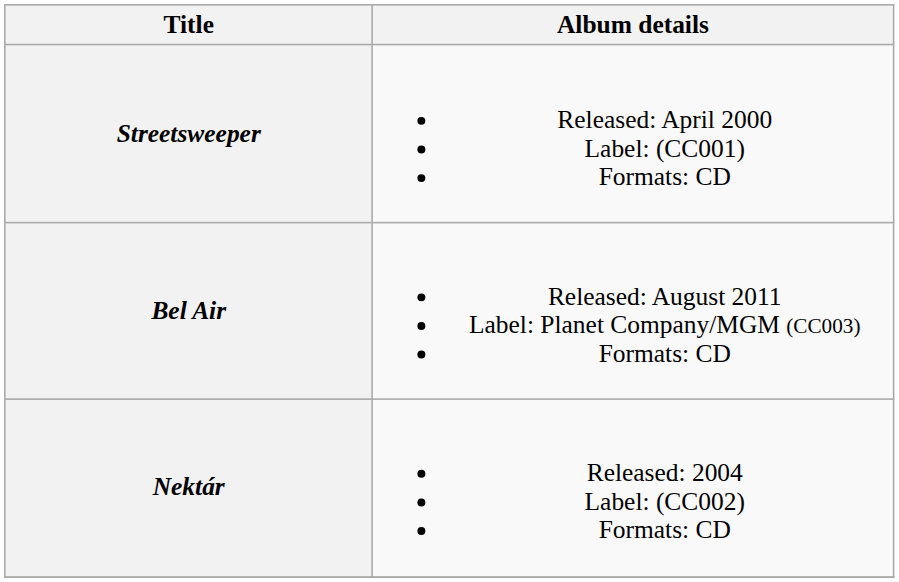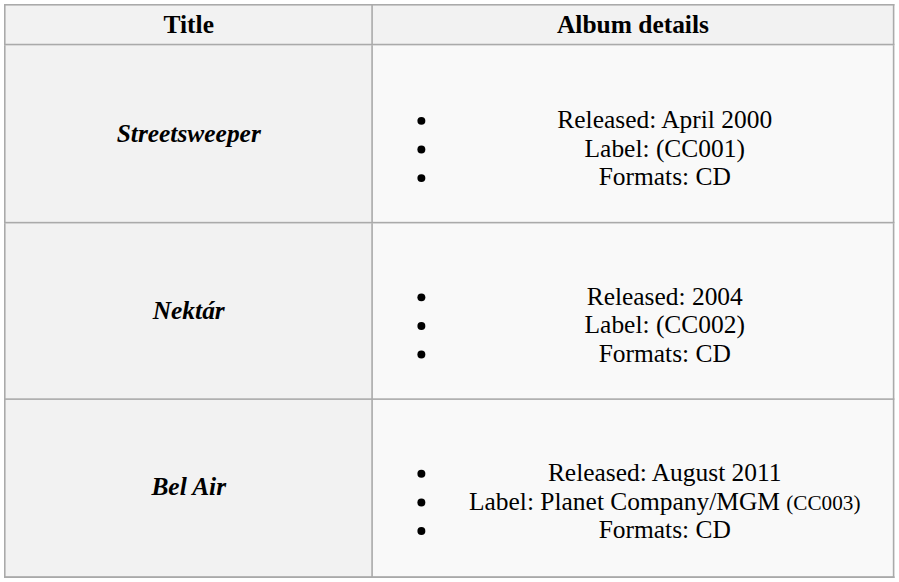 <table class="wikitable plainrowheaders" style="text-align:center;">
 <tr>
 <th scope="col" rowspan="1" style="width:14em;">Title</th>
 <th scope="col" rowspan="1" style="width:20em;">Album details</th>
 </tr>
 <tr>
 <th scope="row"><em>Streetsweeper</em></th>
 <td><br><ul><li>Released: April 2000</li><li>Label: (CC001)</li><li>Formats: CD</li></ul></td>
 </tr>
 <tr>
+<th scope="row"><em>Nektár</em></th>
+<td><br><ul><li>Released: 2004</li><li>Label: (CC002)</li><li>Formats: CD</li></ul></td>
+</tr>
+<tr>
 <th scope="row"><em>Bel Air</em></th>
 <td><br><ul><li>Released: August 2011</li><li>Label: Planet Company/MGM <small>(CC003)</small></li><li>Formats: CD</li></ul></td>
 </tr>
 <tr>
-<th scope="row"><em>Nektár</em></th>
-<td><br><ul><li>Released: 2004</li><li>Label: (CC002)</li><li>Formats: CD</li></ul></td>
-</tr>
-<tr>
 </tr>
 </table>
